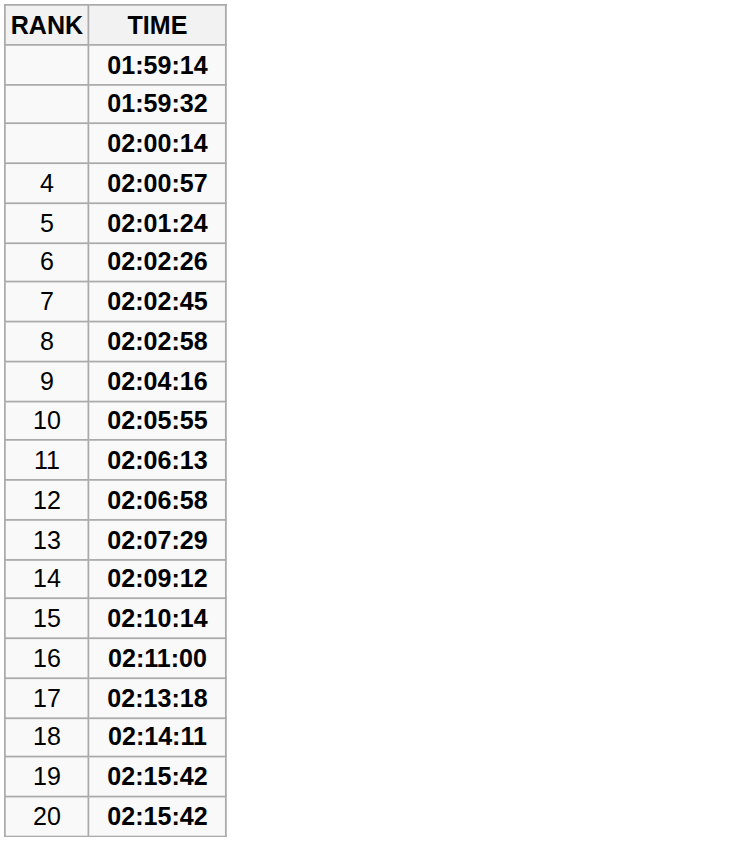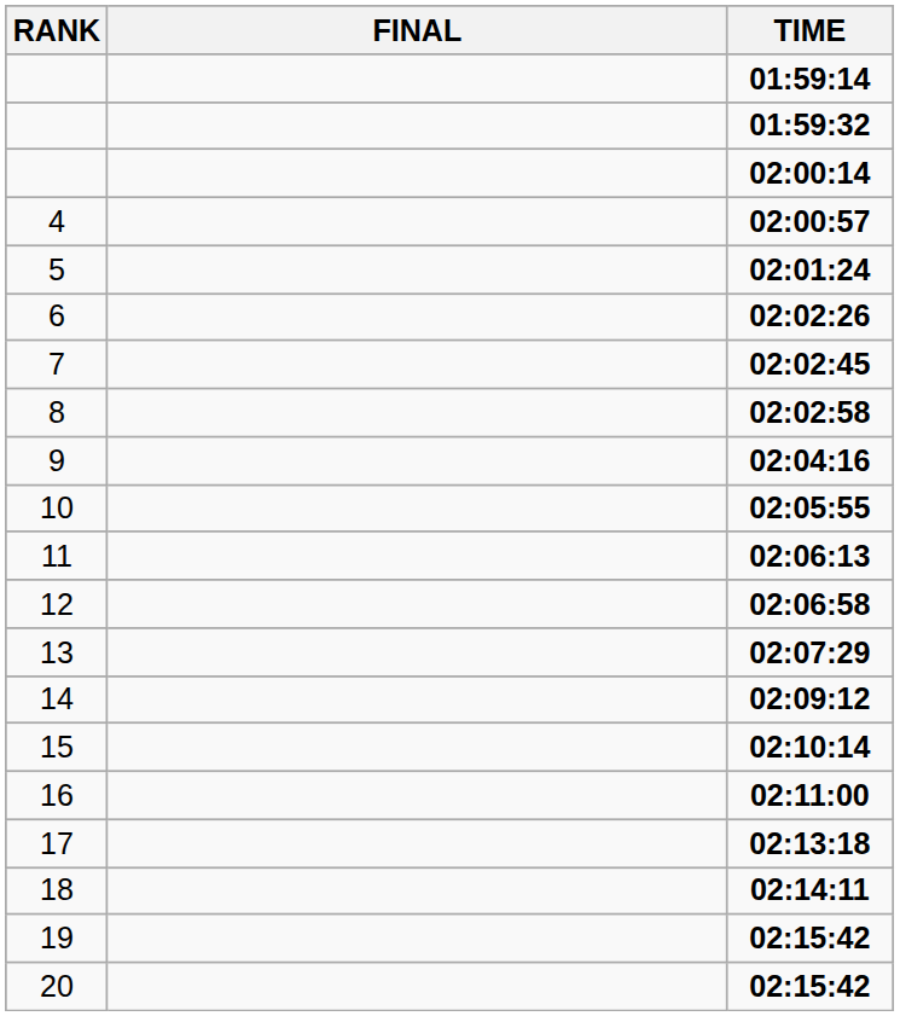 <table class="wikitable" style="border-collapse: collapse; font-size: 90%;">
 <tr>
 <th>RANK</th>
+<th style="width: 20em">FINAL</th>
 <th style="width: 5em">TIME</th>
 </tr>
 <tr>
 <td align="center"></td>
+<td></td>
 <td align="center"><strong>01:59:14</strong></td>
 </tr>
 <tr>
 <td align="center"></td>
+<td></td>
 <td align="center"><strong>01:59:32</strong></td>
 </tr>
 <tr>
 <td align="center"></td>
+<td></td>
 <td align="center"><strong>02:00:14</strong></td>
 </tr>
 <tr>
 <td align="center">4</td>
+<td></td>
 <td align="center"><strong>02:00:57</strong></td>
 </tr>
 <tr>
 <td align="center">5</td>
+<td></td>
 <td align="center"><strong>02:01:24</strong></td>
 </tr>
 <tr>
 <td align="center">6</td>
+<td></td>
 <td align="center"><strong>02:02:26</strong></td>
 </tr>
 <tr>
 <td align="center">7</td>
+<td></td>
 <td align="center"><strong>02:02:45</strong></td>
 </tr>
 <tr>
 <td align="center">8</td>
+<td></td>
 <td align="center"><strong>02:02:58</strong></td>
 </tr>
 <tr>
 <td align="center">9</td>
+<td></td>
 <td align="center"><strong>02:04:16</strong></td>
 </tr>
 <tr>
 <td align="center">10</td>
+<td></td>
 <td align="center"><strong>02:05:55</strong></td>
 </tr>
 <tr>
 <td align="center">11</td>
+<td></td>
 <td align="center"><strong>02:06:13</strong></td>
 </tr>
 <tr>
 <td align="center">12</td>
+<td></td>
 <td align="center"><strong>02:06:58</strong></td>
 </tr>
 <tr>
 <td align="center">13</td>
+<td></td>
 <td align="center"><strong>02:07:29</strong></td>
 </tr>
 <tr>
 <td align="center">14</td>
+<td></td>
 <td align="center"><strong>02:09:12</strong></td>
 </tr>
 <tr>
 <td align="center">15</td>
+<td></td>
 <td align="center"><strong>02:10:14</strong></td>
 </tr>
 <tr>
 <td align="center">16</td>
+<td></td>
 <td align="center"><strong>02:11:00</strong></td>
 </tr>
 <tr>
 <td align="center">17</td>
+<td></td>
 <td align="center"><strong>02:13:18</strong></td>
 </tr>
 <tr>
 <td align="center">18</td>
+<td></td>
 <td align="center"><strong>02:14:11</strong></td>
 </tr>
 <tr>
 <td align="center">19</td>
+<td></td>
 <td align="center"><strong>02:15:42</strong></td>
 </tr>
 <tr>
 <td align="center">20</td>
+<td></td>
 <td align="center"><strong>02:15:42</strong></td>
 </tr>
 </table>
